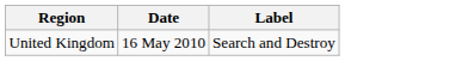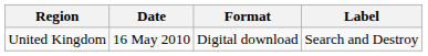 <table class=wikitable>
 <tr>
 <th>Region</th>
 <th>Date</th>
+<th>Format</th>
 <th>Label</th>
 </tr>
 <tr>
 <td>United Kingdom</td>
 <td>16 May 2010</td>
+<td>Digital download</td>
 <td>Search and Destroy</td>
 </tr>
 </table>
